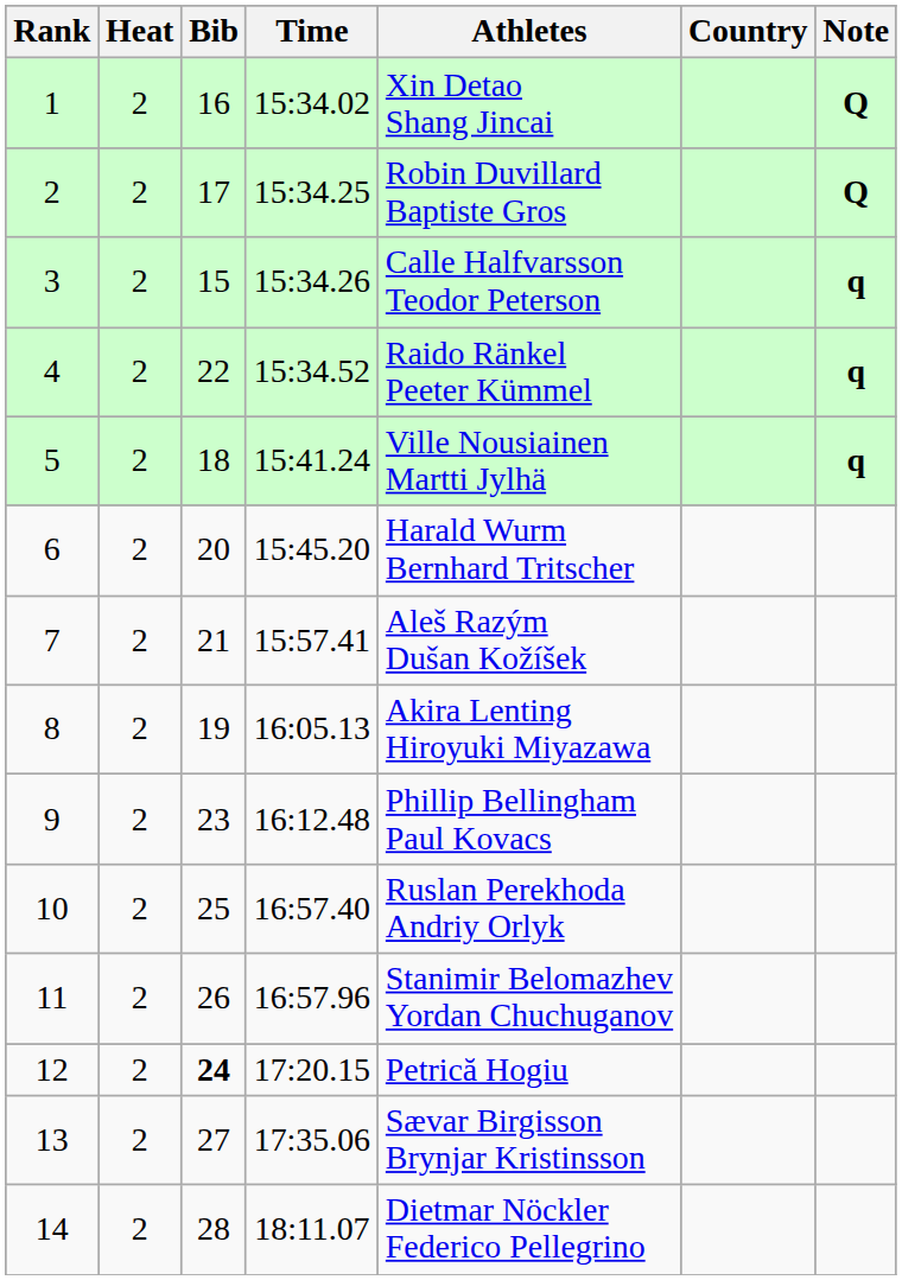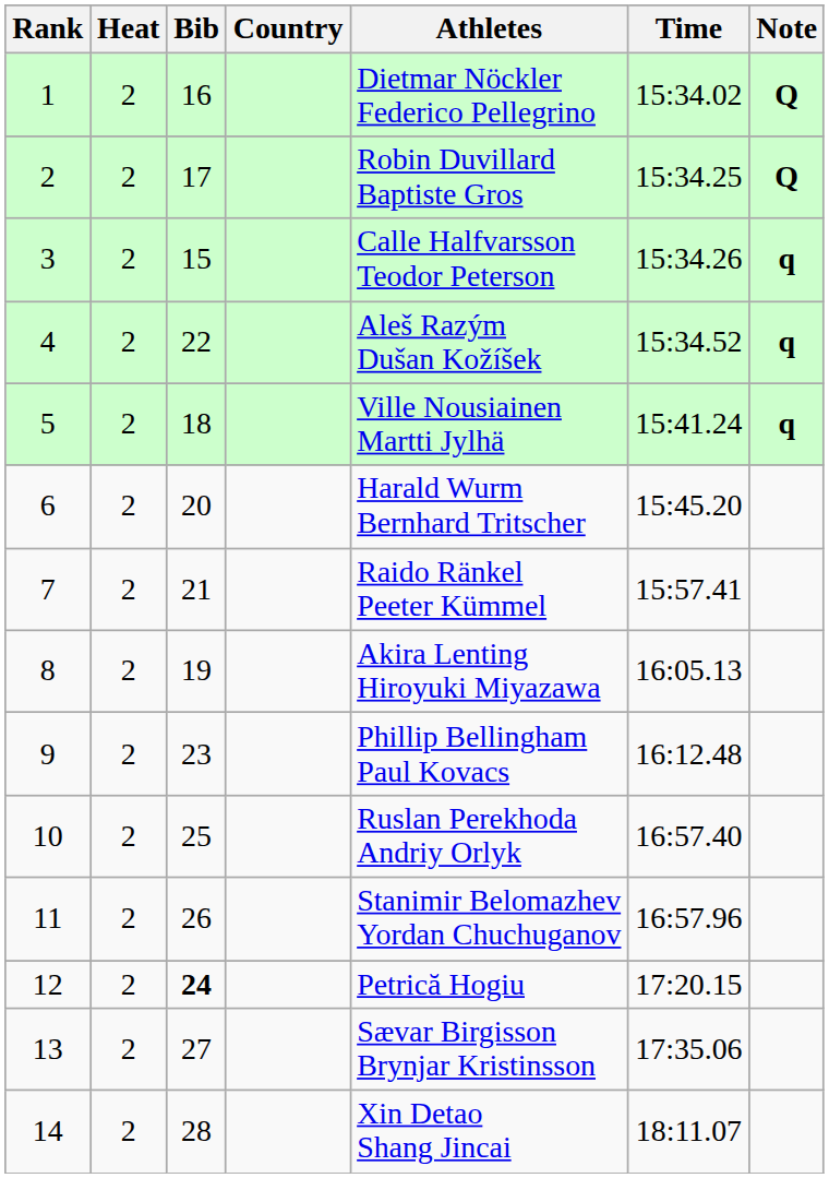 <table class="wikitable sortable" style="text-align:center">
 <tr>
 <th>Rank</th>
 <th>Heat</th>
 <th>Bib</th>
+<th>Country</th>
+<th>Athletes</th>
 <th>Time</th>
-<th>Athletes</th>
-<th>Country</th>
 <th>Note</th>
 </tr>
 <tr bgcolor=ccffcc>
 <td>1</td>
 <td>2</td>
 <td>16</td>
+<td align=left></td>
+<td align=left><a href='#'>Dietmar Nöckler</a><br><a href='#'>Federico Pellegrino</a></td>
 <td>15:34.02</td>
-<td align=left><a href='#'>Xin Detao</a><br><a href='#'>Shang Jincai</a></td>
-<td align=left></td>
 <td><strong>Q</strong></td>
 </tr>
 <tr bgcolor=ccffcc>
 <td>2</td>
 <td>2</td>
 <td>17</td>
+<td align=left></td>
+<td align=left><a href='#'>Robin Duvillard</a><br><a href='#'>Baptiste Gros</a></td>
 <td>15:34.25</td>
-<td align=left><a href='#'>Robin Duvillard</a><br><a href='#'>Baptiste Gros</a></td>
-<td align=left></td>
 <td><strong>Q</strong></td>
 </tr>
 <tr bgcolor=ccffcc>
 <td>3</td>
 <td>2</td>
 <td>15</td>
+<td align=left></td>
+<td align=left><a href='#'>Calle Halfvarsson</a><br><a href='#'>Teodor Peterson</a></td>
 <td>15:34.26</td>
-<td align=left><a href='#'>Calle Halfvarsson</a><br><a href='#'>Teodor Peterson</a></td>
-<td align=left></td>
 <td><strong>q</strong></td>
 </tr>
 <tr bgcolor=ccffcc>
 <td>4</td>
 <td>2</td>
 <td>22</td>
+<td align=left></td>
+<td align=left><a href='#'>Aleš Razým</a><br><a href='#'>Dušan Kožíšek</a></td>
 <td>15:34.52</td>
-<td align=left><a href='#'>Raido Ränkel</a><br><a href='#'>Peeter Kümmel</a></td>
-<td align=left></td>
 <td><strong>q</strong></td>
 </tr>
 <tr bgcolor=ccffcc>
 <td>5</td>
 <td>2</td>
 <td>18</td>
+<td align=left></td>
+<td align=left><a href='#'>Ville Nousiainen</a><br><a href='#'>Martti Jylhä</a></td>
 <td>15:41.24</td>
-<td align=left><a href='#'>Ville Nousiainen</a><br><a href='#'>Martti Jylhä</a></td>
-<td align=left></td>
 <td><strong>q</strong></td>
 </tr>
 <tr>
 <td>6</td>
 <td>2</td>
 <td>20</td>
+<td align=left></td>
+<td align=left><a href='#'>Harald Wurm</a><br><a href='#'>Bernhard Tritscher</a></td>
 <td>15:45.20</td>
-<td align=left><a href='#'>Harald Wurm</a><br><a href='#'>Bernhard Tritscher</a></td>
-<td align=left></td>
 <td></td>
 </tr>
 <tr>
 <td>7</td>
 <td>2</td>
 <td>21</td>
+<td align=left></td>
+<td align=left><a href='#'>Raido Ränkel</a><br><a href='#'>Peeter Kümmel</a></td>
 <td>15:57.41</td>
-<td align=left><a href='#'>Aleš Razým</a><br><a href='#'>Dušan Kožíšek</a></td>
-<td align=left></td>
 <td></td>
 </tr>
 <tr>
 <td>8</td>
 <td>2</td>
 <td>19</td>
+<td align=left></td>
+<td align=left><a href='#'>Akira Lenting</a><br><a href='#'>Hiroyuki Miyazawa</a></td>
 <td>16:05.13</td>
-<td align=left><a href='#'>Akira Lenting</a><br><a href='#'>Hiroyuki Miyazawa</a></td>
-<td align=left></td>
 <td></td>
 </tr>
 <tr>
 <td>9</td>
 <td>2</td>
 <td>23</td>
+<td align=left></td>
+<td align=left><a href='#'>Phillip Bellingham</a><br><a href='#'>Paul Kovacs</a></td>
 <td>16:12.48</td>
-<td align=left><a href='#'>Phillip Bellingham</a><br><a href='#'>Paul Kovacs</a></td>
-<td align=left></td>
 <td></td>
 </tr>
 <tr>
 <td>10</td>
 <td>2</td>
 <td>25</td>
+<td align=left></td>
+<td align=left><a href='#'>Ruslan Perekhoda</a><br><a href='#'>Andriy Orlyk</a></td>
 <td>16:57.40</td>
-<td align=left><a href='#'>Ruslan Perekhoda</a><br><a href='#'>Andriy Orlyk</a></td>
-<td align=left></td>
 <td></td>
 </tr>
 <tr>
 <td>11</td>
 <td>2</td>
 <td>26</td>
+<td align=left></td>
+<td align=left><a href='#'>Stanimir Belomazhev</a><br><a href='#'>Yordan Chuchuganov</a></td>
 <td>16:57.96</td>
-<td align=left><a href='#'>Stanimir Belomazhev</a><br><a href='#'>Yordan Chuchuganov</a></td>
-<td align=left></td>
 <td></td>
 </tr>
 <tr>
 <td>12</td>
 <td>2</td>
 <td><strong>24</strong></td>
+<td align=left></td>
+<td align=left><a href='#'>Petrică Hogiu</a><br></td>
 <td>17:20.15</td>
-<td align=left><a href='#'>Petrică Hogiu</a><br></td>
-<td align=left></td>
 <td></td>
 </tr>
 <tr>
 <td>13</td>
 <td>2</td>
 <td>27</td>
+<td align=left></td>
+<td align=left><a href='#'>Sævar Birgisson</a><br><a href='#'>Brynjar Kristinsson</a></td>
 <td>17:35.06</td>
-<td align=left><a href='#'>Sævar Birgisson</a><br><a href='#'>Brynjar Kristinsson</a></td>
-<td align=left></td>
 <td></td>
 </tr>
 <tr>
 <td>14</td>
 <td>2</td>
 <td>28</td>
+<td align=left></td>
+<td align=left><a href='#'>Xin Detao</a><br><a href='#'>Shang Jincai</a></td>
 <td>18:11.07</td>
-<td align=left><a href='#'>Dietmar Nöckler</a><br><a href='#'>Federico Pellegrino</a></td>
-<td align=left></td>
 <td></td>
 </tr>
 </table>
